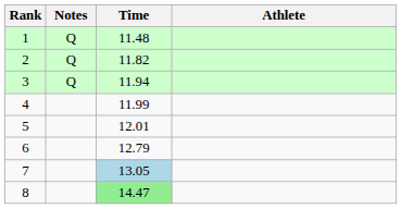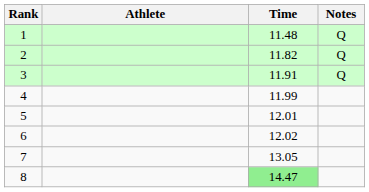 <table class="wikitable" style="text-align:center">
 <tr>
 <th width=40>Rank</th>
+<th width=250>Athlete</th>
+<th width=80>Time</th>
 <th width=50>Notes</th>
-<th width=80>Time</th>
-<th width=250>Athlete</th>
 </tr>
 <tr bgcolor=ccffcc>
 <td>1</td>
+<td align=left></td>
+<td>11.48</td>
 <td>Q</td>
-<td>11.48</td>
-<td align=left></td>
 </tr>
 <tr bgcolor=ccffcc>
 <td>2</td>
+<td align=left></td>
+<td>11.82</td>
 <td>Q</td>
-<td>11.82</td>
-<td align=left></td>
 </tr>
 <tr bgcolor=ccffcc>
 <td>3</td>
+<td align=left></td>
+<td>11.91</td>
 <td>Q</td>
-<td>11.94</td>
-<td align=left></td>
 </tr>
 <tr>
 <td>4</td>
+<td align=left></td>
+<td>11.99</td>
 <td></td>
-<td>11.99</td>
-<td align=left></td>
 </tr>
 <tr>
 <td>5</td>
+<td align=left></td>
+<td>12.01</td>
 <td></td>
-<td>12.01</td>
-<td align=left></td>
 </tr>
 <tr>
 <td>6</td>
+<td align=left></td>
+<td>12.02</td>
 <td></td>
-<td>12.79</td>
-<td align=left></td>
 </tr>
 <tr>
 <td>7</td>
+<td align=left></td>
+<td>13.05</td>
 <td></td>
-<td style="background: lightblue;">13.05</td>
-<td align=left></td>
 </tr>
 <tr>
 <td>8</td>
+<td align=left></td>
+<td style="background: lightgreen;">14.47</td>
 <td></td>
-<td style="background: lightgreen;">14.47</td>
-<td align=left></td>
 </tr>
 </table>
